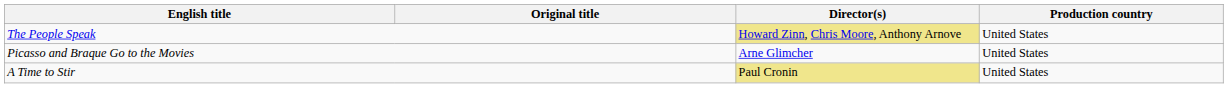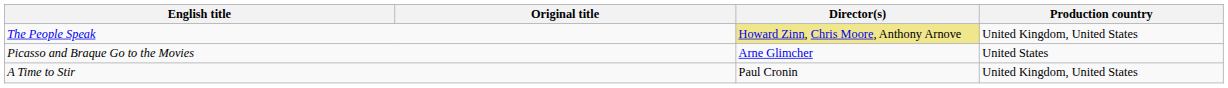 <table class="sortable wikitable" width="100%" cellpadding="5">
 <tr>
 <th scope="col" width="32%">English title</th>
 <th scope="col" width="28%">Original title</th>
 <th scope="col" width="20%">Director(s)</th>
 <th scope="col" width="20%">Production country</th>
 </tr>
 <tr>
 <td colspan=2><em><a href='#'>The People Speak</a></em></td>
 <td style="background: khaki;"><a href='#'>Howard Zinn</a>, <a href='#'>Chris Moore</a>, Anthony Arnove</td>
-<td>United States</td>
+<td>United Kingdom, United States</td>
 </tr>
 <tr>
 <td colspan=2><em>Picasso and Braque Go to the Movies</em></td>
 <td><a href='#'>Arne Glimcher</a></td>
 <td>United States</td>
 </tr>
 <tr>
 <td colspan=2><em>A Time to Stir</em></td>
-<td style="background: khaki;">Paul Cronin</td>
-<td>United States</td>
+<td>Paul Cronin</td>
+<td>United Kingdom, United States</td>
 </tr>
 </table>
